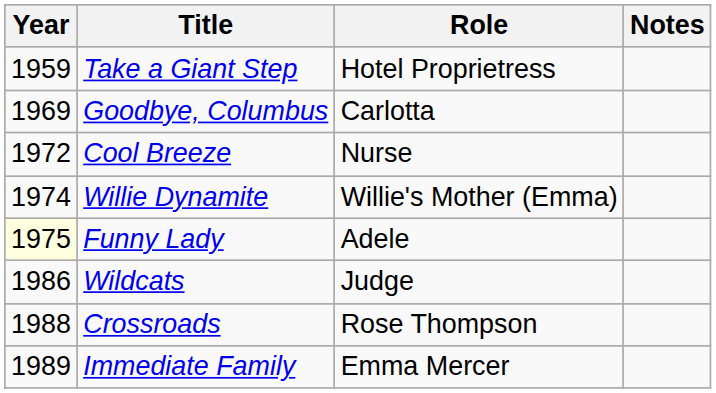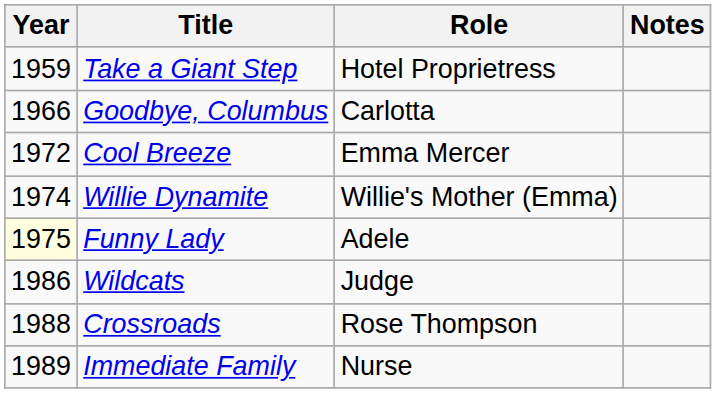 <table class="wikitable">
 <tr>
 <th>Year</th>
 <th>Title</th>
 <th>Role</th>
 <th>Notes</th>
 </tr>
 <tr>
 <td>1959</td>
 <td><em><a href='#'>Take a Giant Step</a></em></td>
 <td>Hotel Proprietress</td>
 <td></td>
 </tr>
 <tr>
-<td>1969</td>
+<td>1966</td>
 <td><em><a href='#'>Goodbye, Columbus</a></em></td>
 <td>Carlotta</td>
 <td></td>
 </tr>
 <tr>
 <td>1972</td>
 <td><em><a href='#'>Cool Breeze</a></em></td>
-<td>Nurse</td>
+<td>Emma Mercer</td>
 <td></td>
 </tr>
 <tr>
 <td>1974</td>
 <td><em><a href='#'>Willie Dynamite</a></em></td>
 <td>Willie's Mother (Emma)</td>
 <td></td>
 </tr>
 <tr>
 <td style="background: lightyellow;">1975</td>
 <td><em><a href='#'>Funny Lady</a></em></td>
 <td>Adele</td>
 <td></td>
 </tr>
 <tr>
 <td>1986</td>
 <td><em><a href='#'>Wildcats</a></em></td>
 <td>Judge</td>
 <td></td>
 </tr>
 <tr>
 <td>1988</td>
 <td><em><a href='#'>Crossroads</a></em></td>
 <td>Rose Thompson</td>
 <td></td>
 </tr>
 <tr>
 <td>1989</td>
 <td><em><a href='#'>Immediate Family</a></em></td>
-<td>Emma Mercer</td>
+<td>Nurse</td>
 <td></td>
 </tr>
 </table>
